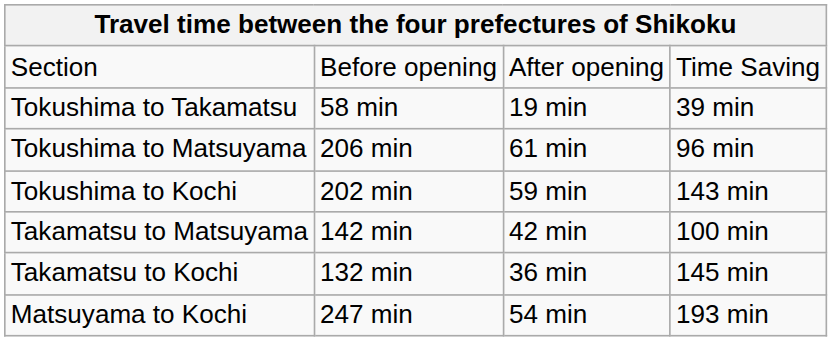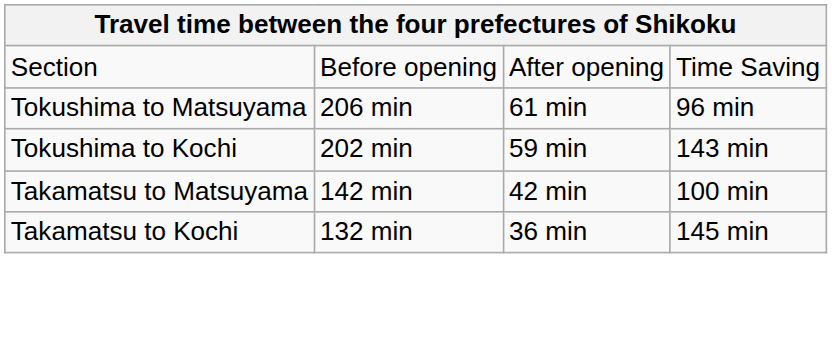 <table class="wikitable">
 <tr>
 <th colspan=4>Travel time between the four prefectures of Shikoku</th>
 </tr>
 <tr>
 <td>Section</td>
 <td>Before opening</td>
 <td>After opening</td>
 <td>Time Saving</td>
-</tr>
-<tr>
-<td>Tokushima to Takamatsu</td>
-<td>58 min</td>
-<td>19 min</td>
-<td>39 min</td>
 </tr>
 <tr>
 <td>Tokushima to Matsuyama</td>
 <td>206 min</td>
 <td>61 min</td>
 <td>96 min</td>
 </tr>
 <tr>
 <td>Tokushima to Kochi</td>
 <td>202 min</td>
 <td>59 min</td>
 <td>143 min</td>
 </tr>
 <tr>
 <td>Takamatsu to Matsuyama</td>
 <td>142 min</td>
 <td>42 min</td>
 <td>100 min</td>
 </tr>
 <tr>
 <td>Takamatsu to Kochi</td>
 <td>132 min</td>
 <td>36 min</td>
 <td>145 min</td>
 </tr>
-<tr>
-<td>Matsuyama to Kochi</td>
-<td>247 min</td>
-<td>54 min</td>
-<td>193 min</td>
-</tr>
 </table>
